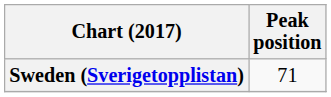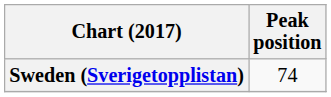 <table class="wikitable sortable plainrowheaders" style="text-align:center">
 <tr>
 <th>Chart (2017)</th>
 <th>Peak<br>position</th>
 </tr>
 <tr>
 <th scope="row">Sweden (<a href='#'>Sverigetopplistan</a>)</th>
-<td>71</td>
+<td>74</td>
 </tr>
 <tr>
 </tr>
 </table>
